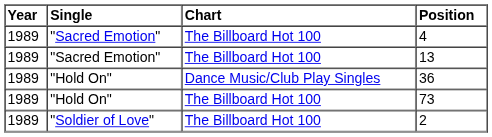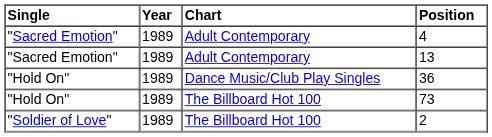 <table border="1" cellspacing="0" cellpadding="2" style="width:550px;">
 <tr>
+<th style="text-align:left; vertical-align:top;">Single</th>
 <th style="text-align:left; vertical-align:top;">Year</th>
-<th style="text-align:left; vertical-align:top;">Single</th>
 <th style="text-align:left; vertical-align:top;">Chart</th>
 <th style="text-align:left; vertical-align:top;">Position</th>
 </tr>
 <tr>
+<td style="text-align:left; vertical-align:top;">"<a href='#'>Sacred Emotion</a>"</td>
 <td style="text-align:left; vertical-align:top;">1989</td>
-<td style="text-align:left; vertical-align:top;">"<a href='#'>Sacred Emotion</a>"</td>
-<td><a href='#'>The Billboard Hot 100</a></td>
+<td style="text-align:left; vertical-align:top;"><a href='#'>Adult Contemporary</a></td>
 <td style="text-align:left; vertical-align:top;">4</td>
 </tr>
 <tr style="text-align:left; vertical-align:top;">
+<td>"Sacred Emotion"</td>
 <td>1989</td>
-<td>"Sacred Emotion"</td>
-<td><a href='#'>The Billboard Hot 100</a></td>
+<td style="text-align:left; vertical-align:top;"><a href='#'>Adult Contemporary</a></td>
 <td>13</td>
 </tr>
 <tr>
+<td style="text-align:left; vertical-align:top;">"Hold On"</td>
 <td style="text-align:left; vertical-align:top;">1989</td>
-<td style="text-align:left; vertical-align:top;">"Hold On"</td>
 <td style="text-align:left; vertical-align:top;"><a href='#'>Dance Music/Club Play Singles</a></td>
 <td style="text-align:left; vertical-align:top;">36</td>
 </tr>
 <tr style="text-align:left; vertical-align:top;">
+<td>"Hold On"</td>
 <td>1989</td>
-<td>"Hold On"</td>
 <td><a href='#'>The Billboard Hot 100</a></td>
 <td>73</td>
 </tr>
 <tr style="text-align:left; vertical-align:top;">
+<td>"<a href='#'>Soldier of Love</a>"</td>
 <td>1989</td>
-<td>"<a href='#'>Soldier of Love</a>"</td>
 <td><a href='#'>The Billboard Hot 100</a></td>
 <td>2</td>
 </tr>
 </table>
